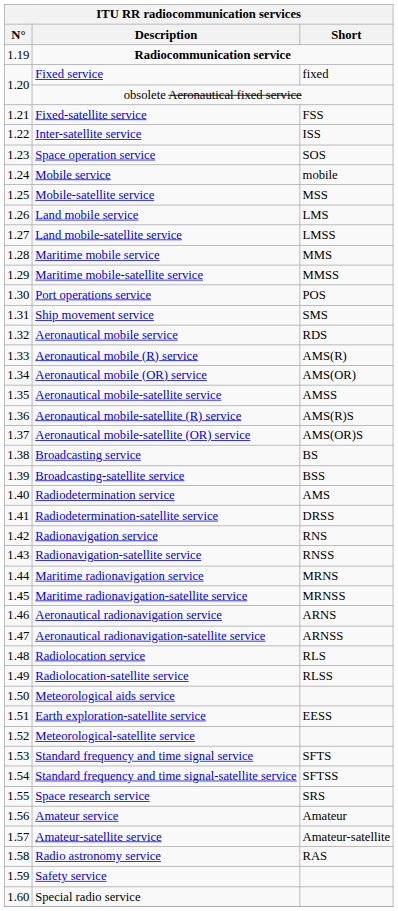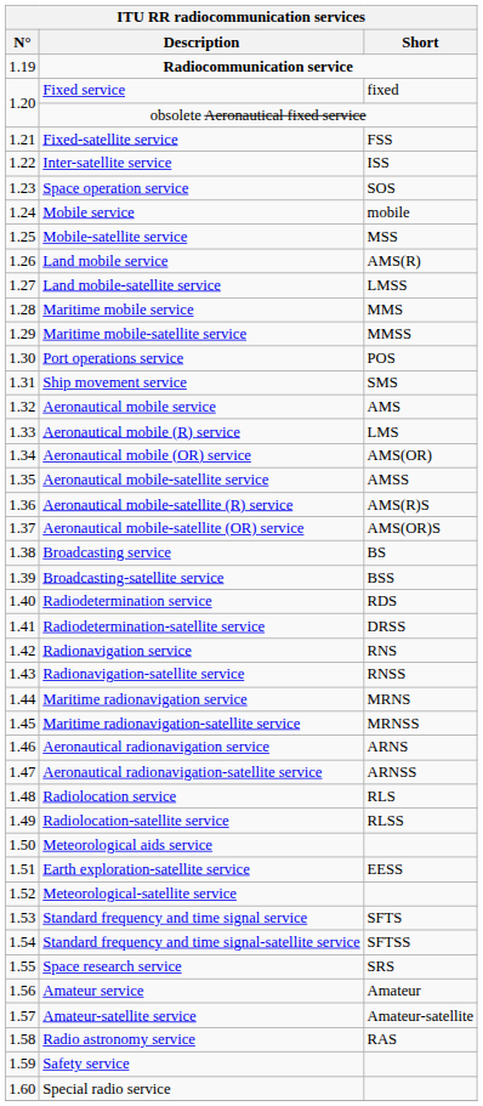 <table class="wikitable sortable zebra">
 <tr>
 <th class="unsortable" colspan="3">ITU RR radiocommunication services</th>
 </tr>
 <tr --2>
 <th class=" ">N°</th>
 <th class=" ">Description</th>
 <th class="unsortable">Short</th>
 </tr>
 <tr --1.19>
 <td style="text-align:right">1.19</td>
 <td style="text-align:center" colspan="2"><strong>Radiocommunication service</strong></td>
 </tr>
 <tr --1.20>
 <td style="text-align:right" rowspan="2">1.20</td>
 <td><a href='#'>Fixed service</a></td>
 <td>fixed</td>
 </tr>
 <tr>
 <td style="text-align:center" colspan="2">obsolete <s>Aeronautical fixed service</s></td>
 </tr>
 <tr -->
 <td style="text-align:right">1.21</td>
 <td><a href='#'>Fixed-satellite service</a></td>
 <td>FSS</td>
 </tr>
 <tr --1.22>
 <td style="text-align:right">1.22</td>
 <td><a href='#'>Inter-satellite service</a></td>
 <td>ISS</td>
 </tr>
 <tr --1.23>
 <td style="text-align:right">1.23</td>
 <td><a href='#'>Space operation service</a></td>
 <td>SOS</td>
 </tr>
 <tr --1.24>
 <td style="text-align:right">1.24</td>
 <td><a href='#'>Mobile service</a></td>
 <td>mobile</td>
 </tr>
 <tr --1.25>
 <td style="text-align:right">1.25</td>
 <td><a href='#'>Mobile-satellite service</a></td>
 <td>MSS</td>
 </tr>
 <tr --1.26>
 <td style="text-align:right">1.26</td>
 <td><a href='#'>Land mobile service</a></td>
-<td>LMS</td>
+<td>AMS(R)</td>
 </tr>
 <tr --1.27>
 <td style="text-align:right">1.27</td>
 <td><a href='#'>Land mobile-satellite service</a></td>
 <td>LMSS</td>
 </tr>
 <tr --1.28>
 <td style="text-align:right">1.28</td>
 <td><a href='#'>Maritime mobile service</a></td>
 <td>MMS</td>
 </tr>
 <tr --1.29>
 <td style="text-align:right">1.29</td>
 <td><a href='#'>Maritime mobile-satellite service</a></td>
 <td>MMSS</td>
 </tr>
 <tr --1.30>
 <td style="text-align:right">1.30</td>
 <td><a href='#'>Port operations service</a></td>
 <td>POS</td>
 </tr>
 <tr --1.31>
 <td style="text-align:right">1.31</td>
 <td><a href='#'>Ship movement service</a></td>
 <td>SMS</td>
 </tr>
 <tr --1.32>
 <td style="text-align:right">1.32</td>
 <td><a href='#'>Aeronautical mobile service</a></td>
-<td>RDS</td>
+<td>AMS</td>
 </tr>
 <tr --1.33>
 <td style="text-align:right">1.33</td>
 <td><a href='#'>Aeronautical mobile (R) service</a></td>
-<td>AMS(R)</td>
+<td>LMS</td>
 </tr>
 <tr --1.34>
 <td style="text-align:right">1.34</td>
 <td><a href='#'>Aeronautical mobile (OR) service</a></td>
 <td>AMS(OR)</td>
 </tr>
 <tr --1.35>
 <td style="text-align:right">1.35</td>
 <td><a href='#'>Aeronautical mobile-satellite service</a></td>
 <td>AMSS</td>
 </tr>
 <tr --1.36>
 <td style="text-align:right">1.36</td>
 <td><a href='#'>Aeronautical mobile-satellite (R) service</a></td>
 <td>AMS(R)S</td>
 </tr>
 <tr --1.37>
 <td style="text-align:right">1.37</td>
 <td><a href='#'>Aeronautical mobile-satellite (OR) service</a></td>
 <td>AMS(OR)S</td>
 </tr>
 <tr --1.38>
 <td style="text-align:right">1.38</td>
 <td><a href='#'>Broadcasting service</a></td>
 <td>BS</td>
 </tr>
 <tr --1.39>
 <td style="text-align:right">1.39</td>
 <td><a href='#'>Broadcasting-satellite service</a></td>
 <td>BSS</td>
 </tr>
 <tr --1.40>
 <td style="text-align:right">1.40</td>
 <td><a href='#'>Radiodetermination service</a></td>
-<td>AMS</td>
+<td>RDS</td>
 </tr>
 <tr --1.41>
 <td style="text-align:right">1.41</td>
 <td><a href='#'>Radiodetermination-satellite service</a></td>
 <td>DRSS</td>
 </tr>
 <tr --1.42>
 <td style="text-align:right">1.42</td>
 <td><a href='#'>Radionavigation service</a></td>
 <td>RNS</td>
 </tr>
 <tr --1.43>
 <td style="text-align:right">1.43</td>
 <td><a href='#'>Radionavigation-satellite service</a></td>
 <td>RNSS</td>
 </tr>
 <tr --1.44>
 <td style="text-align:right">1.44</td>
 <td><a href='#'>Maritime radionavigation service</a></td>
 <td>MRNS</td>
 </tr>
 <tr --1.45>
 <td style="text-align:right">1.45</td>
 <td><a href='#'>Maritime radionavigation-satellite service</a></td>
 <td>MRNSS</td>
 </tr>
 <tr --1.46>
 <td style="text-align:right">1.46</td>
 <td><a href='#'>Aeronautical radionavigation service</a></td>
 <td>ARNS</td>
 </tr>
 <tr --1.47>
 <td style="text-align:right">1.47</td>
 <td><a href='#'>Aeronautical radionavigation-satellite service</a></td>
 <td>ARNSS</td>
 </tr>
 <tr --1.48>
 <td style="text-align:right">1.48</td>
 <td><a href='#'>Radiolocation service</a></td>
 <td>RLS</td>
 </tr>
 <tr --1.49>
 <td style="text-align:right">1.49</td>
 <td><a href='#'>Radiolocation-satellite service</a></td>
 <td>RLSS</td>
 </tr>
 <tr --1.50>
 <td style="text-align:right">1.50</td>
 <td><a href='#'>Meteorological aids service</a></td>
 <td></td>
 </tr>
 <tr --1.51>
 <td style="text-align:right">1.51</td>
 <td><a href='#'>Earth exploration-satellite service</a></td>
 <td>EESS</td>
 </tr>
 <tr --1.52>
 <td style="text-align:right">1.52</td>
 <td><a href='#'>Meteorological-satellite service</a></td>
 <td></td>
 </tr>
 <tr --1.53>
 <td style="text-align:right">1.53</td>
 <td><a href='#'>Standard frequency and time signal service</a></td>
 <td>SFTS</td>
 </tr>
 <tr --1.54>
 <td style="text-align:right">1.54</td>
 <td><a href='#'>Standard frequency and time signal-satellite service</a></td>
 <td>SFTSS</td>
 </tr>
 <tr --1.55>
 <td style="text-align:right">1.55</td>
 <td><a href='#'>Space research service</a></td>
 <td>SRS</td>
 </tr>
 <tr --1.56>
 <td style="text-align:right">1.56</td>
 <td><a href='#'>Amateur service</a></td>
 <td>Amateur</td>
 </tr>
 <tr --1.57>
 <td style="text-align:right">1.57</td>
 <td><a href='#'>Amateur-satellite service</a></td>
 <td>Amateur-satellite</td>
 </tr>
 <tr --1.58>
 <td style="text-align:right">1.58</td>
 <td><a href='#'>Radio astronomy service</a></td>
 <td>RAS</td>
 </tr>
 <tr --1.59>
 <td style="text-align:right">1.59</td>
 <td><a href='#'>Safety service</a></td>
 <td></td>
 </tr>
 <tr --1.60>
 <td style="text-align:right">1.60</td>
 <td>Special radio service</td>
 <td></td>
 </tr>
 <tr -->
 </tr>
 </table>
